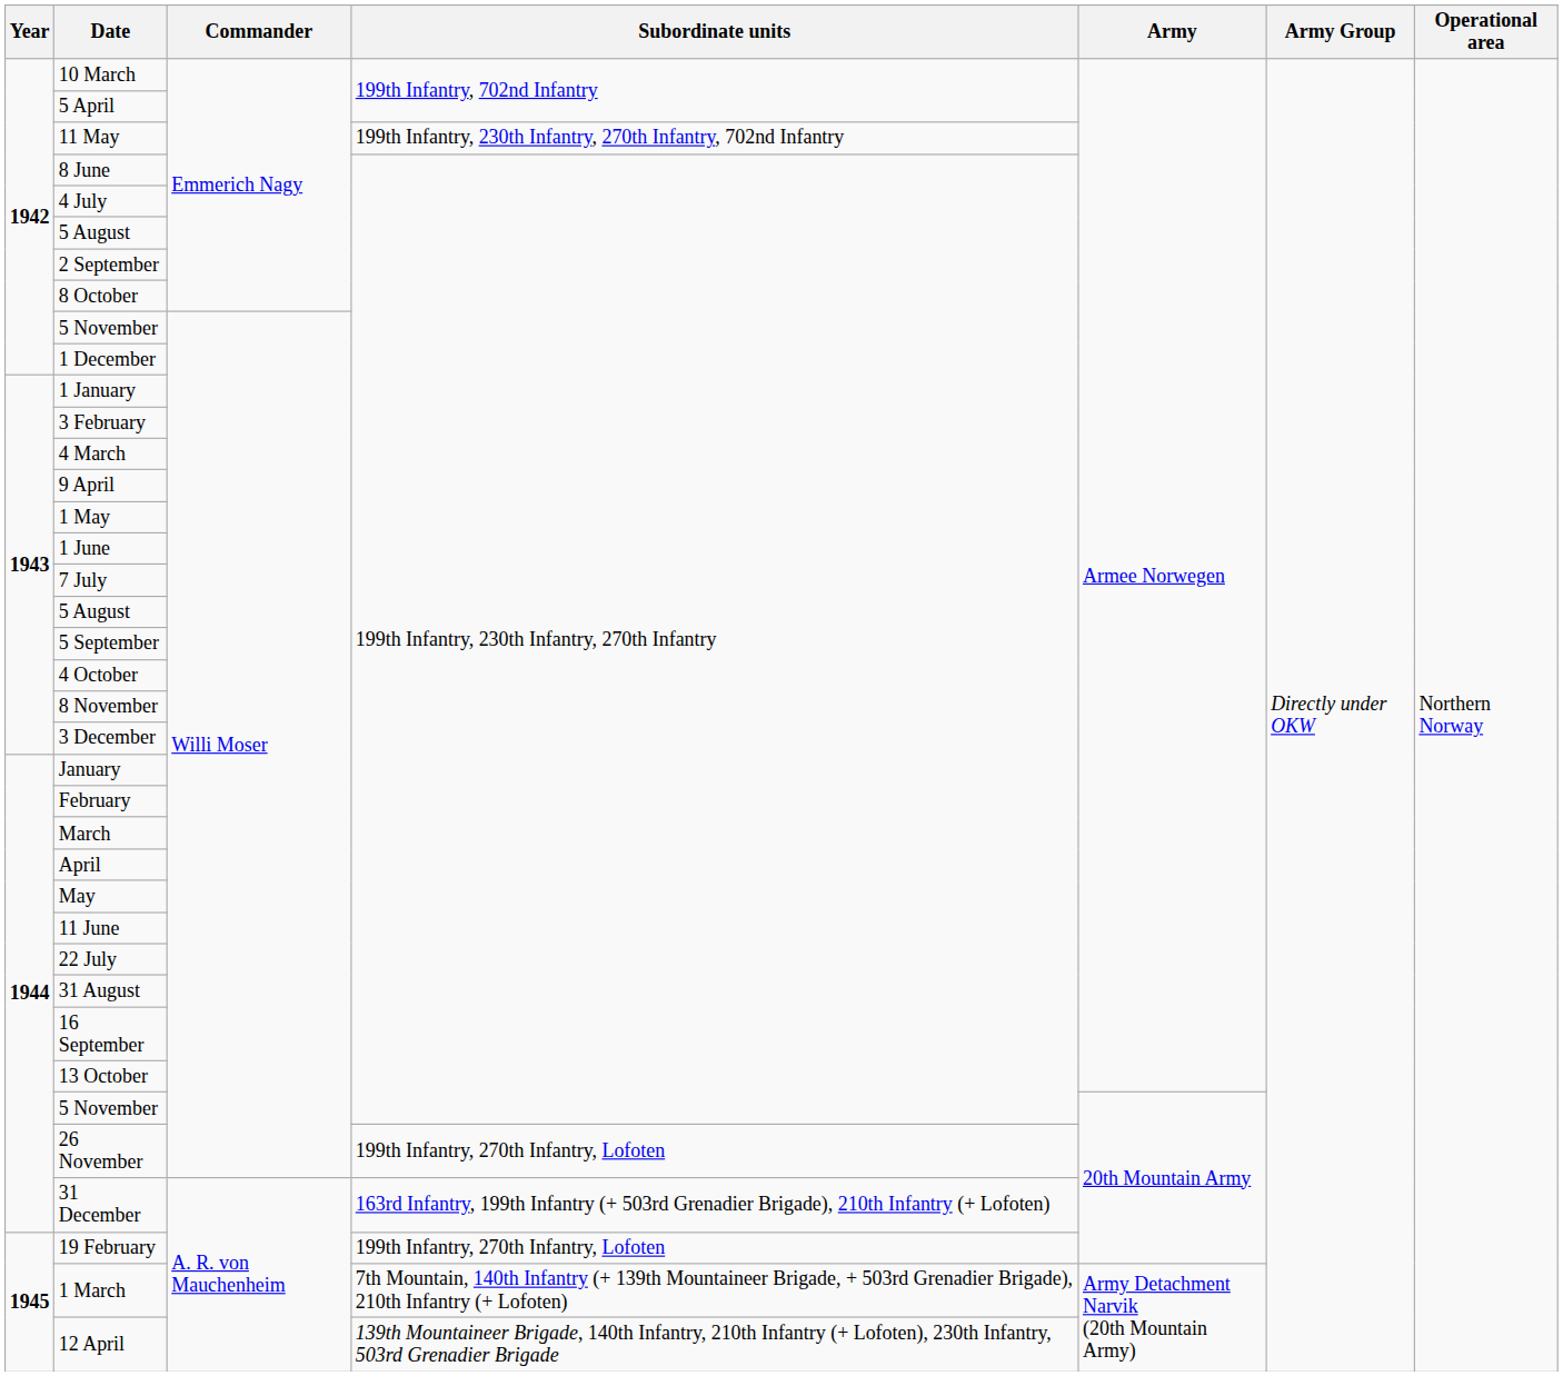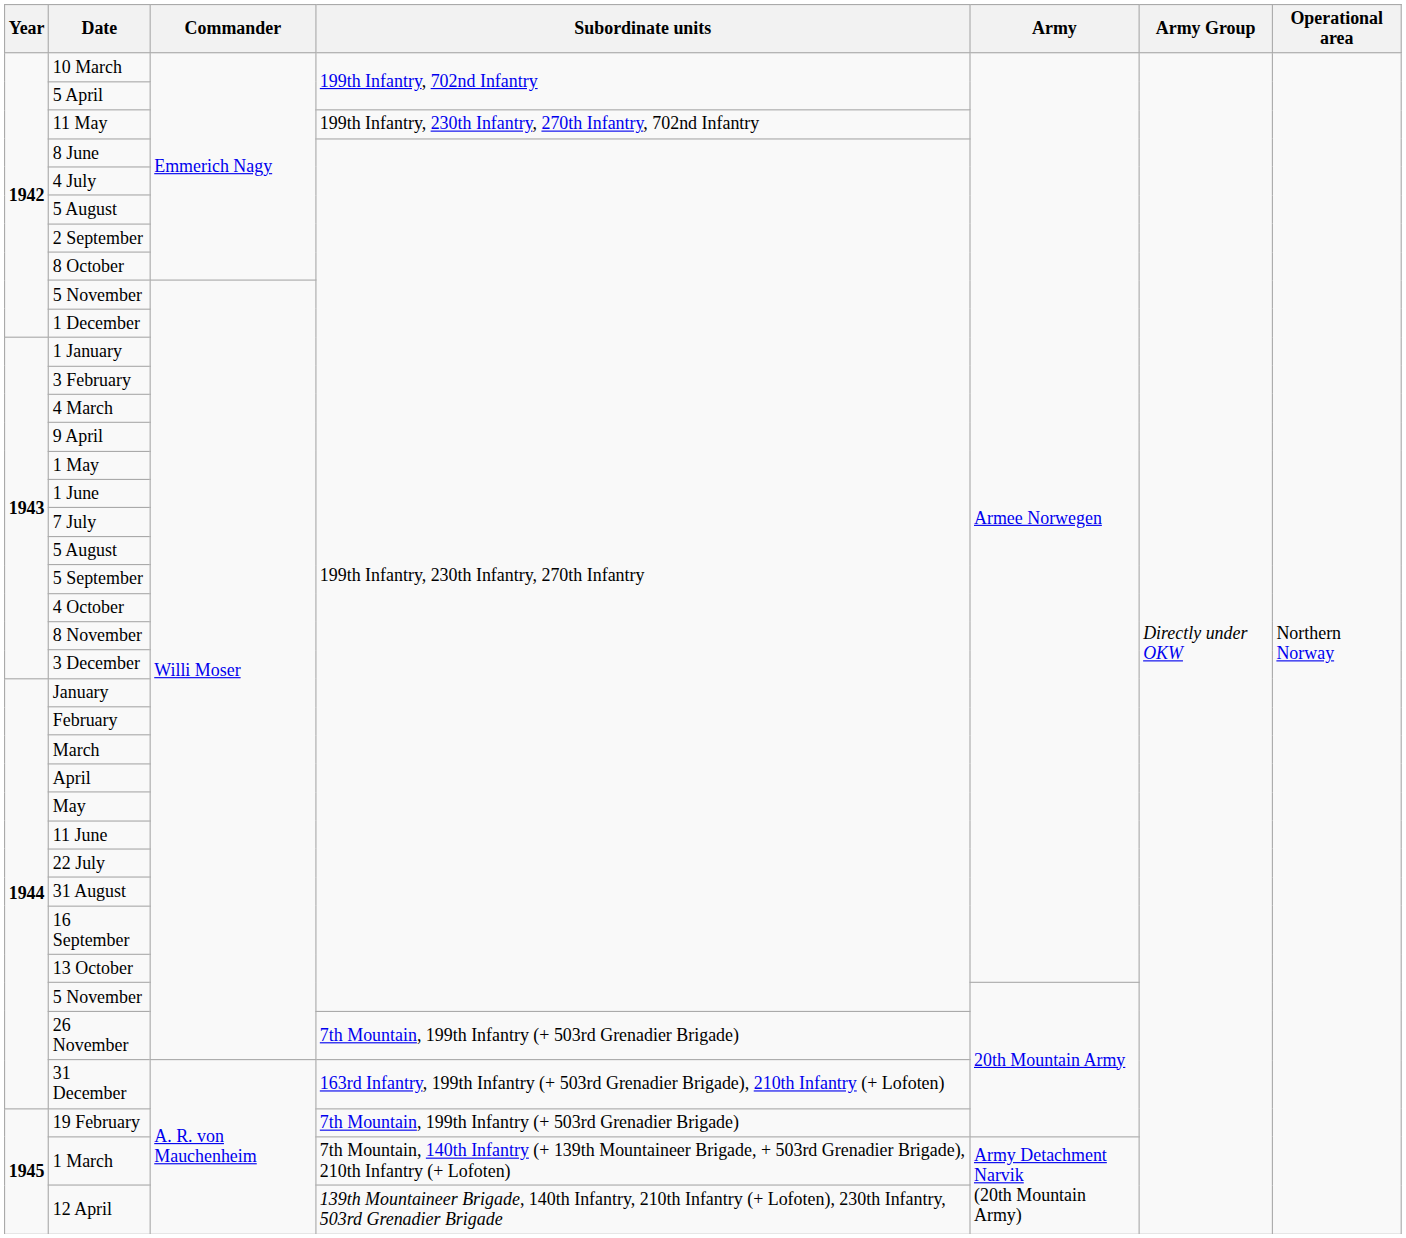 <table class="wikitable">
 <tr>
 <th>Year</th>
 <th>Date</th>
 <th>Commander</th>
 <th>Subordinate units</th>
 <th>Army</th>
 <th>Army Group</th>
 <th>Operational area</th>
 </tr>
 <tr>
 <td rowspan="10"><strong>1942</strong></td>
 <td>10 March</td>
 <td rowspan="8"><a href='#'>Emmerich Nagy</a></td>
 <td rowspan="2"><a href='#'>199th Infantry</a>, <a href='#'>702nd Infantry</a></td>
 <td rowspan="32"><a href='#'>Armee Norwegen</a></td>
 <td rowspan="38"><em>Directly under <a href='#'>OKW</a></em></td>
 <td rowspan="38">Northern <a href='#'>Norway</a></td>
 </tr>
 <tr>
 <td>5 April</td>
 </tr>
 <tr>
 <td>11 May</td>
 <td>199th Infantry, <a href='#'>230th Infantry</a>, <a href='#'>270th Infantry</a>, 702nd Infantry</td>
 </tr>
 <tr>
 <td>8 June</td>
 <td rowspan="30">199th Infantry, 230th Infantry, 270th Infantry</td>
 </tr>
 <tr>
 <td>4 July</td>
 </tr>
 <tr>
 <td>5 August</td>
 </tr>
 <tr>
 <td>2 September</td>
 </tr>
 <tr>
 <td>8 October</td>
 </tr>
 <tr>
 <td>5 November</td>
 <td rowspan="26"><a href='#'>Willi Moser</a></td>
 </tr>
 <tr>
 <td>1 December</td>
 </tr>
 <tr>
 <td rowspan="12"><strong>1943</strong></td>
 <td>1 January</td>
 </tr>
 <tr>
 <td>3 February</td>
 </tr>
 <tr>
 <td>4 March</td>
 </tr>
 <tr>
 <td>9 April</td>
 </tr>
 <tr>
 <td>1 May</td>
 </tr>
 <tr>
 <td>1 June</td>
 </tr>
 <tr>
 <td>7 July</td>
 </tr>
 <tr>
 <td>5 August</td>
 </tr>
 <tr>
 <td>5 September</td>
 </tr>
 <tr>
 <td>4 October</td>
 </tr>
 <tr>
 <td>8 November</td>
 </tr>
 <tr>
 <td>3 December</td>
 </tr>
 <tr>
 <td rowspan="13"><strong>1944</strong></td>
 <td>January</td>
 </tr>
 <tr>
 <td>February</td>
 </tr>
 <tr>
 <td>March</td>
 </tr>
 <tr>
 <td>April</td>
 </tr>
 <tr>
 <td>May</td>
 </tr>
 <tr>
 <td>11 June</td>
 </tr>
 <tr>
 <td>22 July</td>
 </tr>
 <tr>
 <td>31 August</td>
 </tr>
 <tr>
 <td>16 September</td>
 </tr>
 <tr>
 <td>13 October</td>
 </tr>
 <tr>
 <td>5 November</td>
 <td rowspan="4"><a href='#'>20th Mountain Army</a></td>
 </tr>
 <tr>
 <td>26 November</td>
-<td>199th Infantry, 270th Infantry, <a href='#'>Lofoten</a></td>
+<td><a href='#'>7th Mountain</a>, 199th Infantry (+ 503rd Grenadier Brigade)</td>
 </tr>
 <tr>
 <td>31 December</td>
 <td rowspan="4"><a href='#'>A. R. von Mauchenheim</a></td>
 <td><a href='#'>163rd Infantry</a>, 199th Infantry (+ 503rd Grenadier Brigade), <a href='#'>210th Infantry</a> (+ Lofoten)</td>
 </tr>
 <tr>
 <td rowspan="3"><strong>1945</strong></td>
 <td>19 February</td>
-<td>199th Infantry, 270th Infantry, <a href='#'>Lofoten</a></td>
+<td><a href='#'>7th Mountain</a>, 199th Infantry (+ 503rd Grenadier Brigade)</td>
 </tr>
 <tr>
 <td>1 March</td>
 <td>7th Mountain, <a href='#'>140th Infantry</a> (+ 139th Mountaineer Brigade, + 503rd Grenadier Brigade), 210th Infantry (+ Lofoten)</td>
 <td rowspan="2"><a href='#'>Army Detachment Narvik</a><br>(20th Mountain Army)</td>
 </tr>
 <tr>
 <td>12 April</td>
 <td><em>139th Mountaineer Brigade</em>, 140th Infantry, 210th Infantry (+ Lofoten), 230th Infantry, <em>503rd Grenadier Brigade</em></td>
 </tr>
 </table>
